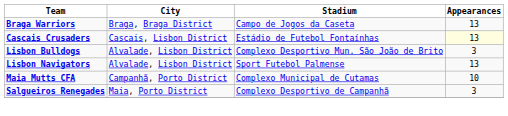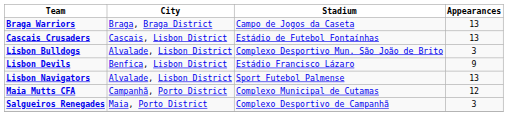 <table class="wikitable sortable" style="text-align:left">
 <tr>
 <th style="background:white">Team</th>
 <th style="background:white">City</th>
 <th style="background:white">Stadium</th>
 <th style="background:white">Appearances</th>
 </tr>
 <tr>
 <td><strong><a href='#'>Braga Warriors</a></strong></td>
 <td><a href='#'>Braga</a>, <a href='#'>Braga District</a></td>
 <td><a href='#'>Campo de Jogos da Caseta</a></td>
 <td align=center>13</td>
 </tr>
 <tr>
 <td><strong><a href='#'>Cascais Crusaders</a></strong></td>
 <td><a href='#'>Cascais</a>, <a href='#'>Lisbon District</a></td>
 <td><a href='#'>Estádio de Futebol Fontaínhas</a></td>
-<td align=center style="background: lightyellow;">13</td>
+<td align=center>13</td>
 </tr>
 <tr>
 <td><strong><a href='#'>Lisbon Bulldogs</a></strong></td>
 <td><a href='#'>Alvalade</a>, <a href='#'>Lisbon District</a></td>
 <td><a href='#'>Complexo Desportivo Mun. São João de Brito</a></td>
 <td align=center>3</td>
+</tr>
+<tr>
+<td><strong><a href='#'>Lisbon Devils</a></strong></td>
+<td><a href='#'>Benfica</a>, <a href='#'>Lisbon District</a></td>
+<td><a href='#'>Estádio Francisco Lázaro</a></td>
+<td align=center>9</td>
 </tr>
 <tr>
 <td><strong><a href='#'>Lisbon Navigators</a></strong></td>
 <td><a href='#'>Alvalade</a>, <a href='#'>Lisbon District</a></td>
 <td><a href='#'>Sport Futebol Palmense</a></td>
 <td align=center>13</td>
 </tr>
 <tr>
 <td><strong><a href='#'>Maia Mutts CFA</a></strong></td>
 <td><a href='#'>Campanhã</a>, <a href='#'>Porto District</a></td>
 <td><a href='#'>Complexo Municipal de Cutamas</a></td>
-<td align=center>10</td>
+<td align=center>12</td>
 </tr>
 <tr>
 <td><strong><a href='#'>Salgueiros Renegades</a></strong></td>
 <td><a href='#'>Maia</a>, <a href='#'>Porto District</a></td>
 <td><a href='#'>Complexo Desportivo de Campanhã</a></td>
 <td align=center>3</td>
 </tr>
 <tr>
 </tr>
 </table>
